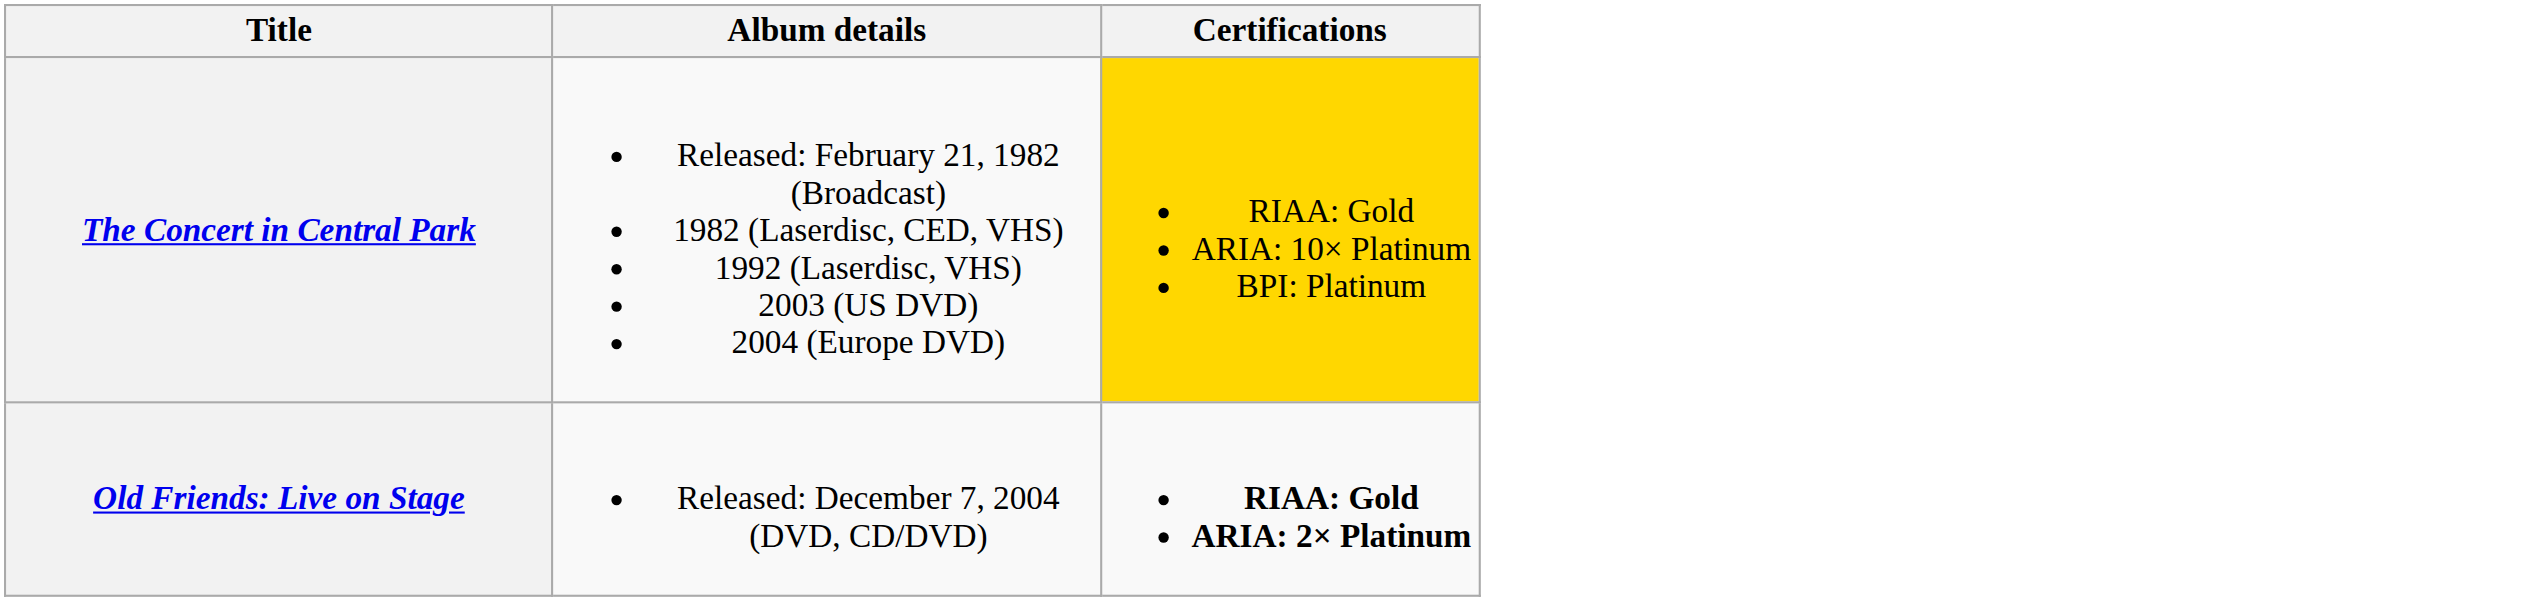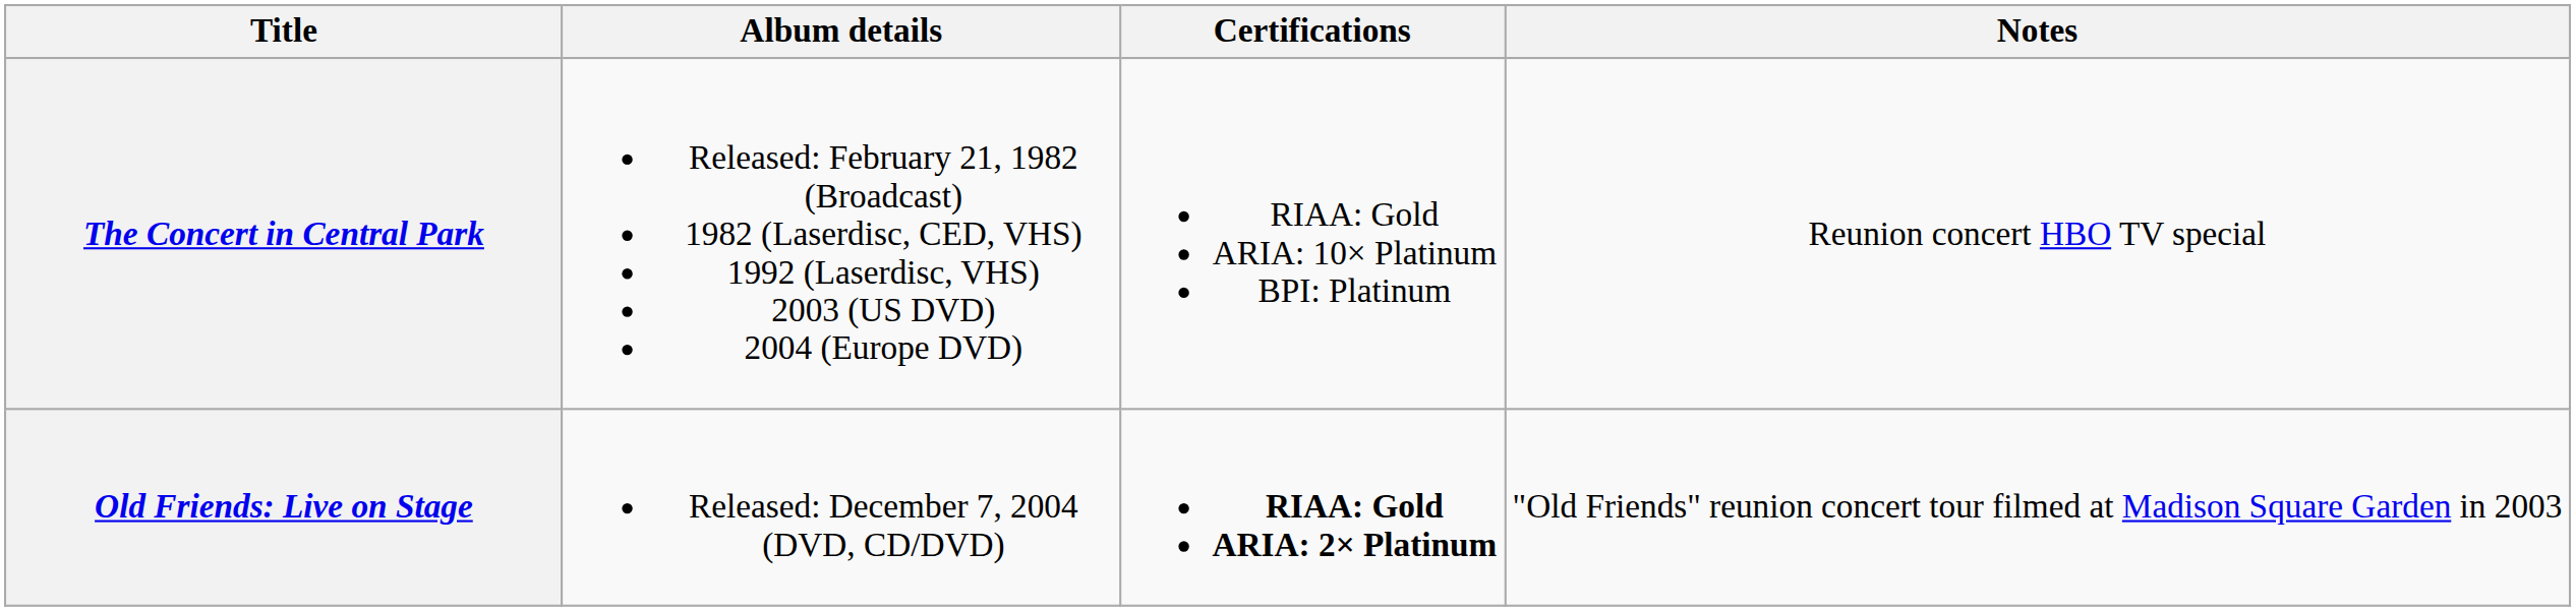 <table class="wikitable plainrowheaders" style="text-align:center;">
 <tr>
 <th scope="col" style="width:16em;">Title</th>
 <th scope="col" style="width:16em;">Album details</th>
 <th scope="col">Certifications</th>
+<th scope="col">Notes</th>
 </tr>
 <tr>
 <th scope="row"><em><a href='#'>The Concert in Central Park</a></em></th>
 <td><br><ul><li>Released: February 21, 1982 (Broadcast)</li><li>1982 (Laserdisc, CED, VHS)</li><li>1992 (Laserdisc, VHS)</li><li>2003 (US DVD)</li><li>2004 (Europe DVD)</li></ul></td>
-<td style="background: gold;"><br><ul><li>RIAA: Gold</li><li>ARIA: 10× Platinum</li><li>BPI: Platinum</li></ul></td>
+<td><br><ul><li>RIAA: Gold</li><li>ARIA: 10× Platinum</li><li>BPI: Platinum</li></ul></td>
+<td>Reunion concert <a href='#'>HBO</a> TV special</td>
 </tr>
 <tr>
 <th scope="row"><em><a href='#'>Old Friends: Live on Stage</a></em></th>
 <td><br><ul><li>Released: December 7, 2004 (DVD, CD/DVD)</li></ul></td>
 <td><strong><br><ul><li>RIAA: Gold</li><li>ARIA: 2× Platinum</li></ul></strong></td>
+<td>"Old Friends" reunion concert tour filmed at <a href='#'>Madison Square Garden</a> in 2003</td>
 </tr>
 </table>
